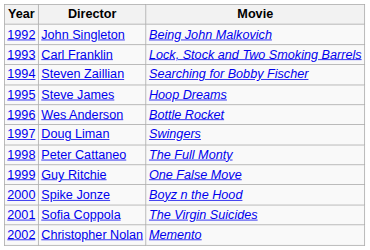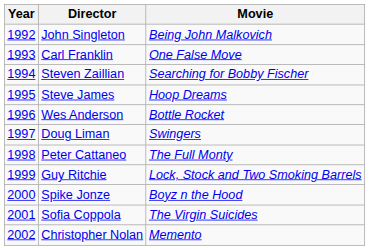 <table class="wikitable">
 <tr>
 <th>Year</th>
 <th>Director</th>
 <th>Movie</th>
 </tr>
 <tr>
 <td><a href='#'>1992</a></td>
 <td><a href='#'>John Singleton</a></td>
 <td><em><a href='#'>Being John Malkovich</a></em></td>
 </tr>
 <tr>
 <td><a href='#'>1993</a></td>
 <td><a href='#'>Carl Franklin</a></td>
-<td><em><a href='#'>Lock, Stock and Two Smoking Barrels</a></em></td>
+<td><em><a href='#'>One False Move</a></em></td>
 </tr>
 <tr>
 <td><a href='#'>1994</a></td>
 <td><a href='#'>Steven Zaillian</a></td>
 <td><em><a href='#'>Searching for Bobby Fischer</a></em></td>
 </tr>
 <tr>
 <td><a href='#'>1995</a></td>
 <td><a href='#'>Steve James</a></td>
 <td><em><a href='#'>Hoop Dreams</a></em></td>
 </tr>
 <tr>
 <td><a href='#'>1996</a></td>
 <td><a href='#'>Wes Anderson</a></td>
 <td><em><a href='#'>Bottle Rocket</a></em></td>
 </tr>
 <tr>
 <td><a href='#'>1997</a></td>
 <td><a href='#'>Doug Liman</a></td>
 <td><em><a href='#'>Swingers</a></em></td>
 </tr>
 <tr>
 <td><a href='#'>1998</a></td>
 <td><a href='#'>Peter Cattaneo</a></td>
 <td><em><a href='#'>The Full Monty</a></em></td>
 </tr>
 <tr>
 <td><a href='#'>1999</a></td>
 <td><a href='#'>Guy Ritchie</a></td>
-<td><em><a href='#'>One False Move</a></em></td>
+<td><em><a href='#'>Lock, Stock and Two Smoking Barrels</a></em></td>
 </tr>
 <tr>
 <td><a href='#'>2000</a></td>
 <td><a href='#'>Spike Jonze</a></td>
 <td><em><a href='#'>Boyz n the Hood</a></em></td>
 </tr>
 <tr>
 <td><a href='#'>2001</a></td>
 <td><a href='#'>Sofia Coppola</a></td>
 <td><em><a href='#'>The Virgin Suicides</a></em></td>
 </tr>
 <tr>
 <td><a href='#'>2002</a></td>
 <td><a href='#'>Christopher Nolan</a></td>
 <td><em><a href='#'>Memento</a></em></td>
 </tr>
 </table>
